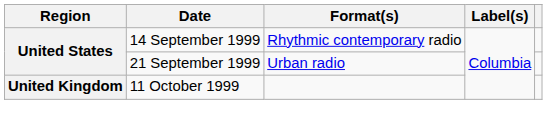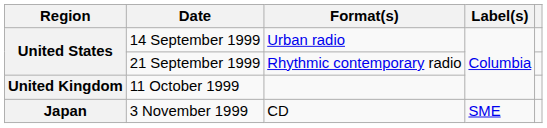 <table class="wikitable plainrowheaders">
 <tr>
 <th scope="col">Region</th>
 <th scope="col">Date</th>
 <th scope="col">Format(s)</th>
 <th scope="col">Label(s)</th>
 <th scope="col"></th>
 </tr>
 <tr>
 <th scope="row" rowspan="2">United States</th>
 <td>14 September 1999</td>
-<td><a href='#'>Rhythmic contemporary</a> radio</td>
+<td><a href='#'>Urban radio</a></td>
 <td rowspan="3"><a href='#'>Columbia</a></td>
 <td></td>
 </tr>
 <tr>
 <td>21 September 1999</td>
-<td><a href='#'>Urban radio</a></td>
+<td><a href='#'>Rhythmic contemporary</a> radio</td>
 <td></td>
 </tr>
 <tr>
 <th scope="row">United Kingdom</th>
 <td>11 October 1999</td>
 <td></td>
 <td></td>
 </tr>
+<tr>
+<th scope="row">Japan</th>
+<td>3 November 1999</td>
+<td>CD</td>
+<td><a href='#'>SME</a></td>
+<td></td>
+</tr>
 </table>
